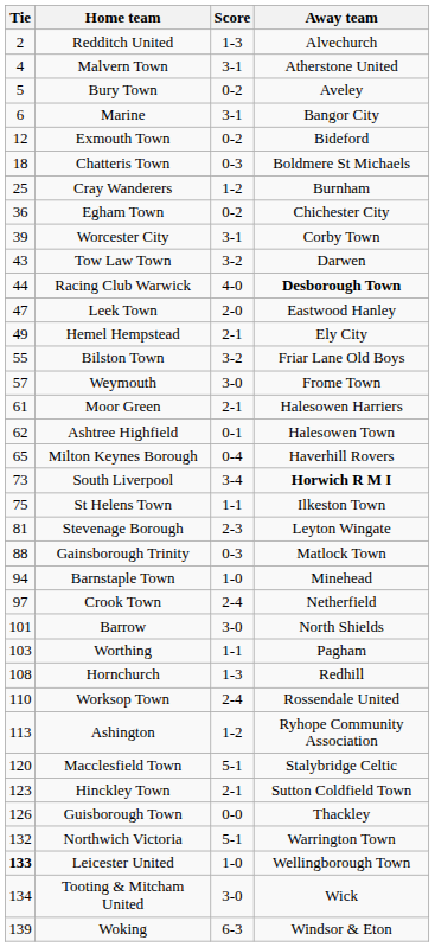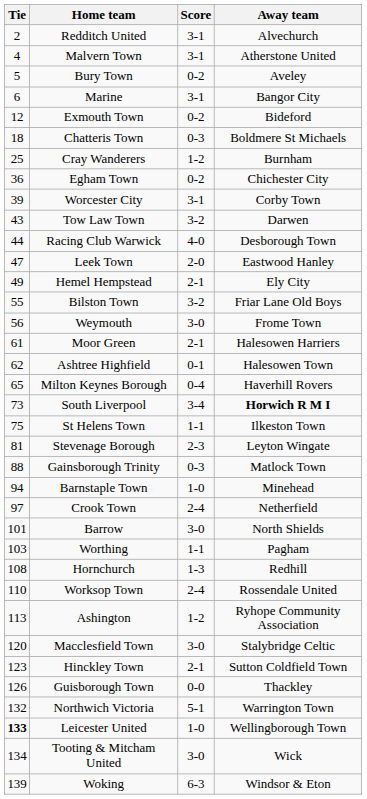 <table class="wikitable" style="text-align:center;">
 <tr>
 <th width=20>Tie</th>
 <th width=175>Home team</th>
 <th width=20>Score</th>
 <th width=175>Away team</th>
 </tr>
 <tr>
 <td>2</td>
 <td>Redditch United</td>
-<td>1-3</td>
+<td>3-1</td>
 <td>Alvechurch</td>
 </tr>
 <tr>
 <td>4</td>
 <td>Malvern Town</td>
 <td>3-1</td>
 <td>Atherstone United</td>
 </tr>
 <tr>
 <td>5</td>
 <td>Bury Town</td>
 <td>0-2</td>
 <td>Aveley</td>
 </tr>
 <tr>
 <td>6</td>
 <td>Marine</td>
 <td>3-1</td>
 <td>Bangor City</td>
 </tr>
 <tr>
 <td>12</td>
 <td>Exmouth Town</td>
 <td>0-2</td>
 <td>Bideford</td>
 </tr>
 <tr>
 <td>18</td>
 <td>Chatteris Town</td>
 <td>0-3</td>
 <td>Boldmere St Michaels</td>
 </tr>
 <tr>
 <td>25</td>
 <td>Cray Wanderers</td>
 <td>1-2</td>
 <td>Burnham</td>
 </tr>
 <tr>
 <td>36</td>
 <td>Egham Town</td>
 <td>0-2</td>
 <td>Chichester City</td>
 </tr>
 <tr>
 <td>39</td>
 <td>Worcester City</td>
 <td>3-1</td>
 <td>Corby Town</td>
 </tr>
 <tr>
 <td>43</td>
 <td>Tow Law Town</td>
 <td>3-2</td>
 <td>Darwen</td>
 </tr>
 <tr>
 <td>44</td>
 <td>Racing Club Warwick</td>
 <td>4-0</td>
-<td><strong>Desborough Town</strong></td>
+<td>Desborough Town</td>
 </tr>
 <tr>
 <td>47</td>
 <td>Leek Town</td>
 <td>2-0</td>
 <td>Eastwood Hanley</td>
 </tr>
 <tr>
 <td>49</td>
 <td>Hemel Hempstead</td>
 <td>2-1</td>
 <td>Ely City</td>
 </tr>
 <tr>
 <td>55</td>
 <td>Bilston Town</td>
 <td>3-2</td>
 <td>Friar Lane Old Boys</td>
 </tr>
 <tr>
-<td>57</td>
+<td>56</td>
 <td>Weymouth</td>
 <td>3-0</td>
 <td>Frome Town</td>
 </tr>
 <tr>
 <td>61</td>
 <td>Moor Green</td>
 <td>2-1</td>
 <td>Halesowen Harriers</td>
 </tr>
 <tr>
 <td>62</td>
 <td>Ashtree Highfield</td>
 <td>0-1</td>
 <td>Halesowen Town</td>
 </tr>
 <tr>
 <td>65</td>
 <td>Milton Keynes Borough</td>
 <td>0-4</td>
 <td>Haverhill Rovers</td>
 </tr>
 <tr>
 <td>73</td>
 <td>South Liverpool</td>
 <td>3-4</td>
 <td><strong>Horwich R M I</strong></td>
 </tr>
 <tr>
 <td>75</td>
 <td>St Helens Town</td>
 <td>1-1</td>
 <td>Ilkeston Town</td>
 </tr>
 <tr>
 <td>81</td>
 <td>Stevenage Borough</td>
 <td>2-3</td>
 <td>Leyton Wingate</td>
 </tr>
 <tr>
 <td>88</td>
 <td>Gainsborough Trinity</td>
 <td>0-3</td>
 <td>Matlock Town</td>
 </tr>
 <tr>
 <td>94</td>
 <td>Barnstaple Town</td>
 <td>1-0</td>
 <td>Minehead</td>
 </tr>
 <tr>
 <td>97</td>
 <td>Crook Town</td>
 <td>2-4</td>
 <td>Netherfield</td>
 </tr>
 <tr>
 <td>101</td>
 <td>Barrow</td>
 <td>3-0</td>
 <td>North Shields</td>
 </tr>
 <tr>
 <td>103</td>
 <td>Worthing</td>
 <td>1-1</td>
 <td>Pagham</td>
 </tr>
 <tr>
 <td>108</td>
 <td>Hornchurch</td>
 <td>1-3</td>
 <td>Redhill</td>
 </tr>
 <tr>
 <td>110</td>
 <td>Worksop Town</td>
 <td>2-4</td>
 <td>Rossendale United</td>
 </tr>
 <tr>
 <td>113</td>
 <td>Ashington</td>
 <td>1-2</td>
 <td>Ryhope Community Association</td>
 </tr>
 <tr>
 <td>120</td>
 <td>Macclesfield Town</td>
-<td>5-1</td>
+<td>3-0</td>
 <td>Stalybridge Celtic</td>
 </tr>
 <tr>
 <td>123</td>
 <td>Hinckley Town</td>
 <td>2-1</td>
 <td>Sutton Coldfield Town</td>
 </tr>
 <tr>
 <td>126</td>
 <td>Guisborough Town</td>
 <td>0-0</td>
 <td>Thackley</td>
 </tr>
 <tr>
 <td>132</td>
 <td>Northwich Victoria</td>
 <td>5-1</td>
 <td>Warrington Town</td>
 </tr>
 <tr>
 <td><strong>133</strong></td>
 <td>Leicester United</td>
 <td>1-0</td>
 <td>Wellingborough Town</td>
 </tr>
 <tr>
 <td>134</td>
 <td>Tooting & Mitcham United</td>
 <td>3-0</td>
 <td>Wick</td>
 </tr>
 <tr>
 <td>139</td>
 <td>Woking</td>
 <td>6-3</td>
 <td>Windsor & Eton</td>
 </tr>
 </table>
